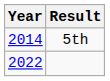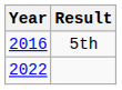 <table class="wikitable" style="text-align:center">
 <tr>
 <th>Year</th>
 <th>Result</th>
 </tr>
 <tr>
-<td><a href='#'>2014</a></td>
+<td><a href='#'>2016</a></td>
 <td>5th</td>
 </tr>
 <tr>
 <td><a href='#'>2022</a></td>
 <td></td>
 </tr>
 </table>
